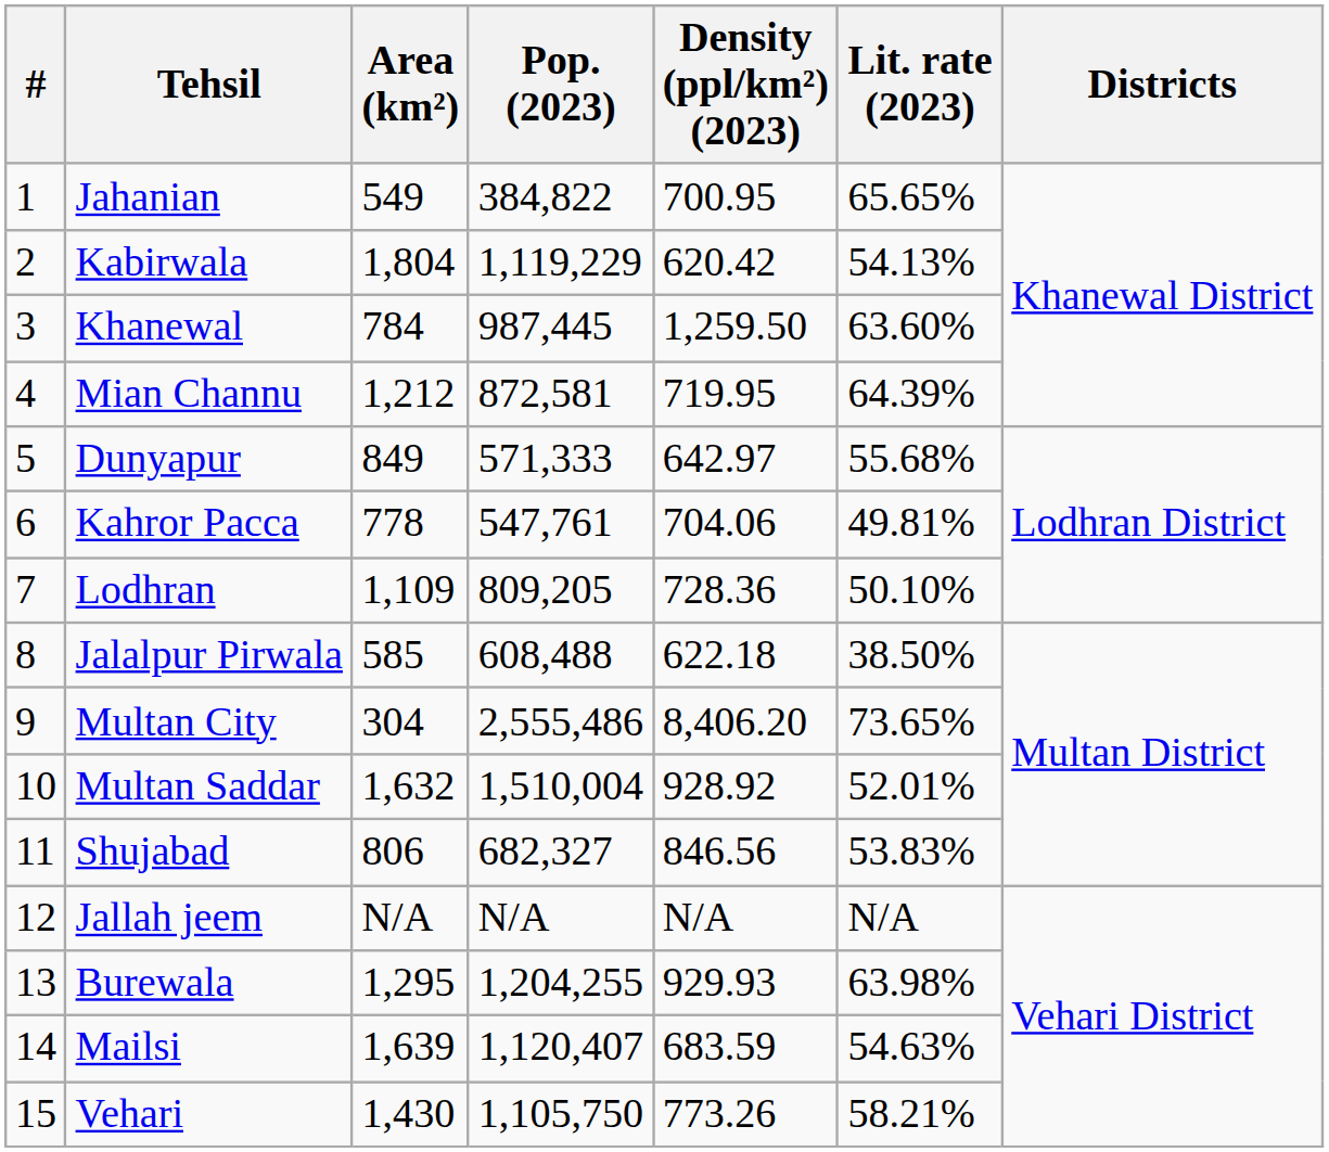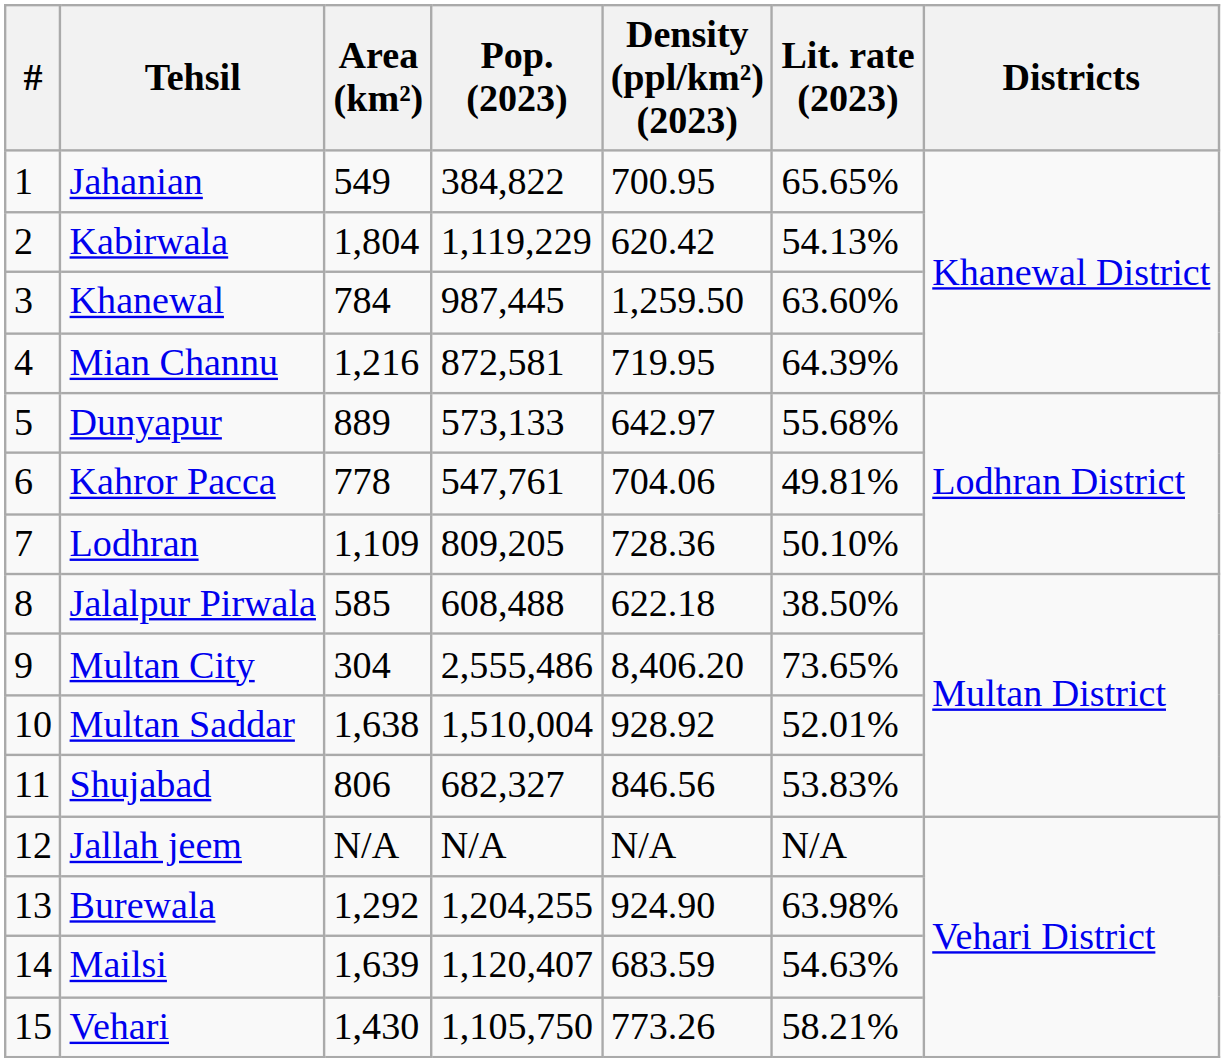 <table class="wikitable sortable">
 <tr>
 <th>#</th>
 <th>Tehsil</th>
 <th>Area<br>(km²)</th>
 <th>Pop.<br>(2023)</th>
 <th>Density<br>(ppl/km²)<br>(2023)</th>
 <th>Lit. rate<br>(2023)</th>
 <th>Districts</th>
 </tr>
 <tr>
 <td>1</td>
 <td><a href='#'>Jahanian</a></td>
 <td>549</td>
 <td>384,822</td>
 <td>700.95</td>
 <td>65.65%</td>
 <td rowspan="4"><a href='#'>Khanewal District</a></td>
 </tr>
 <tr>
 <td>2</td>
 <td><a href='#'>Kabirwala</a></td>
 <td>1,804</td>
 <td>1,119,229</td>
 <td>620.42</td>
 <td>54.13%</td>
 </tr>
 <tr>
 <td>3</td>
 <td><a href='#'>Khanewal</a></td>
 <td>784</td>
 <td>987,445</td>
 <td>1,259.50</td>
 <td>63.60%</td>
 </tr>
 <tr>
 <td>4</td>
 <td><a href='#'>Mian Channu</a></td>
-<td>1,212</td>
+<td>1,216</td>
 <td>872,581</td>
 <td>719.95</td>
 <td>64.39%</td>
 </tr>
 <tr>
 <td>5</td>
 <td><a href='#'>Dunyapur</a></td>
-<td>849</td>
-<td>571,333</td>
+<td>889</td>
+<td>573,133</td>
 <td>642.97</td>
 <td>55.68%</td>
 <td rowspan="3"><a href='#'>Lodhran District</a></td>
 </tr>
 <tr>
 <td>6</td>
 <td><a href='#'>Kahror Pacca</a></td>
 <td>778</td>
 <td>547,761</td>
 <td>704.06</td>
 <td>49.81%</td>
 </tr>
 <tr>
 <td>7</td>
 <td><a href='#'>Lodhran</a></td>
 <td>1,109</td>
 <td>809,205</td>
 <td>728.36</td>
 <td>50.10%</td>
 </tr>
 <tr>
 <td>8</td>
 <td><a href='#'>Jalalpur Pirwala</a></td>
 <td>585</td>
 <td>608,488</td>
 <td>622.18</td>
 <td>38.50%</td>
 <td rowspan="4"><a href='#'>Multan District</a></td>
 </tr>
 <tr>
 <td>9</td>
 <td><a href='#'>Multan City</a></td>
 <td>304</td>
 <td>2,555,486</td>
 <td>8,406.20</td>
 <td>73.65%</td>
 </tr>
 <tr>
 <td>10</td>
 <td><a href='#'>Multan Saddar</a></td>
-<td>1,632</td>
+<td>1,638</td>
 <td>1,510,004</td>
 <td>928.92</td>
 <td>52.01%</td>
 </tr>
 <tr>
 <td>11</td>
 <td><a href='#'>Shujabad</a></td>
 <td>806</td>
 <td>682,327</td>
 <td>846.56</td>
 <td>53.83%</td>
 </tr>
 <tr>
 <td>12</td>
 <td><a href='#'>Jallah jeem</a></td>
 <td>N/A</td>
 <td>N/A</td>
 <td>N/A</td>
 <td>N/A</td>
 <td rowspan="4"><a href='#'>Vehari District</a></td>
 </tr>
 <tr>
 <td>13</td>
 <td><a href='#'>Burewala</a></td>
-<td>1,295</td>
+<td>1,292</td>
 <td>1,204,255</td>
-<td>929.93</td>
+<td>924.90</td>
 <td>63.98%</td>
 </tr>
 <tr>
 <td>14</td>
 <td><a href='#'>Mailsi</a></td>
 <td>1,639</td>
 <td>1,120,407</td>
 <td>683.59</td>
 <td>54.63%</td>
 </tr>
 <tr>
 <td>15</td>
 <td><a href='#'>Vehari</a></td>
 <td>1,430</td>
 <td>1,105,750</td>
 <td>773.26</td>
 <td>58.21%</td>
 </tr>
 </table>
